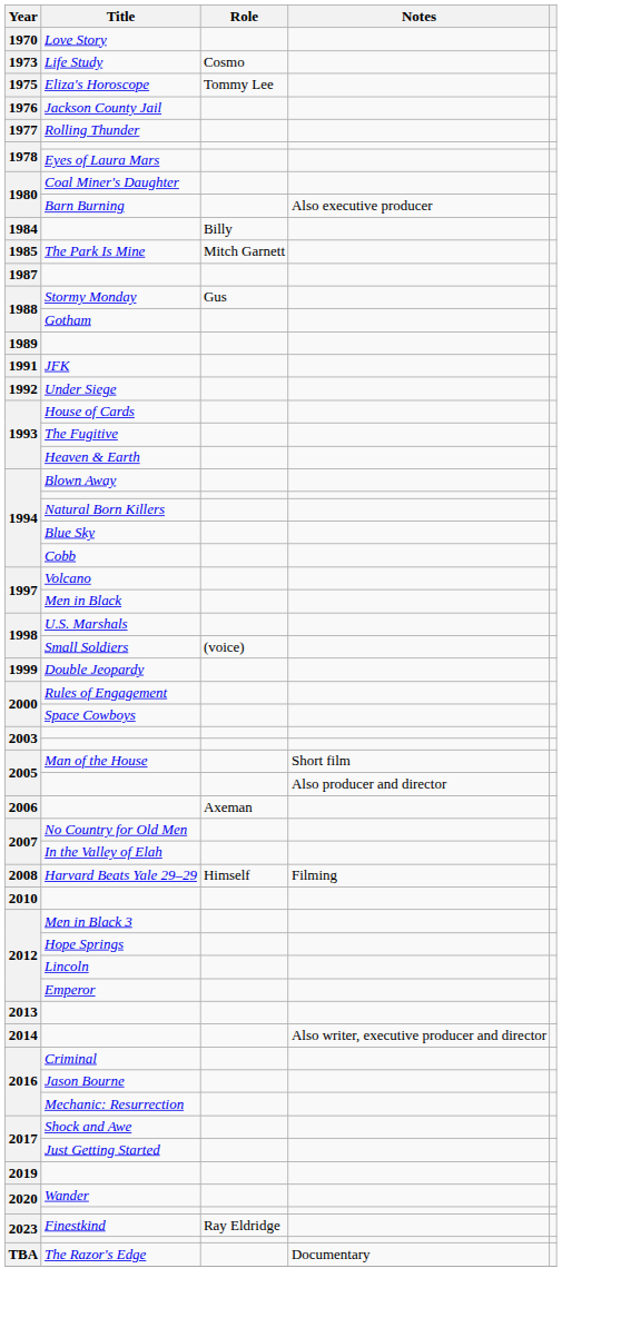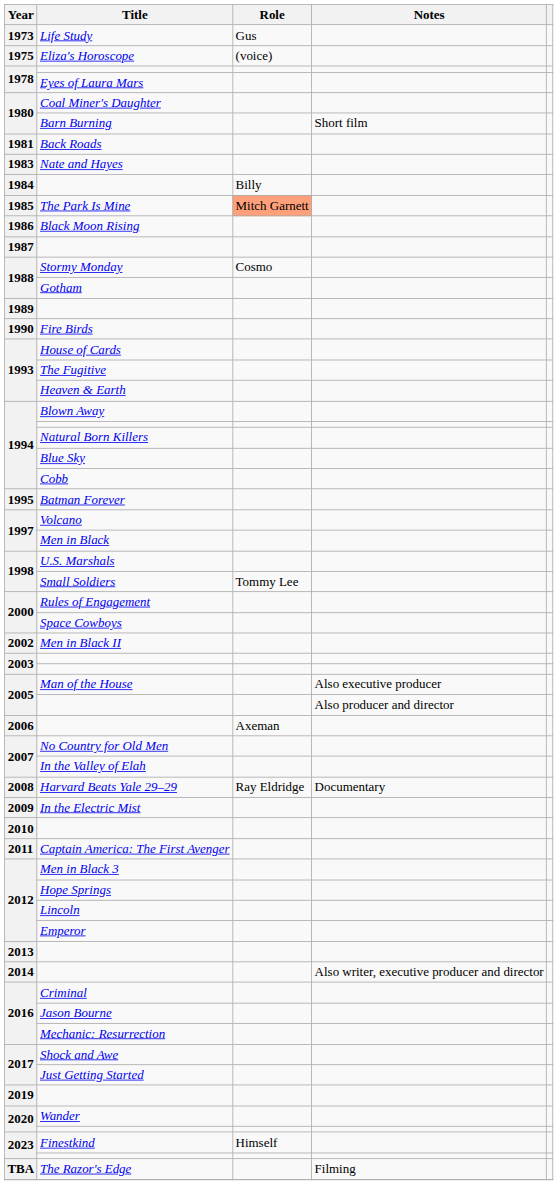 <table class="wikitable plainrowheaders sortable" style="margin-right: 0;">
 <tr>
 <th scope="col">Year</th>
 <th scope="col">Title</th>
 <th scope="col">Role</th>
 <th scope="col" class="unsortable">Notes</th>
 <th scope="col" class="unsortable"></th>
 </tr>
 <tr>
-<th scope="row">1970</th>
-<td><em><a href='#'>Love Story</a></em></td>
-<td></td>
-<td></td>
-<td style="text-align: center;"></td>
-</tr>
-<tr>
 <th scope="row">1973</th>
 <td><em><a href='#'>Life Study</a></em></td>
-<td>Cosmo</td>
+<td>Gus</td>
 <td></td>
 <td style="text-align: center;"></td>
 </tr>
 <tr>
 <th scope="row">1975</th>
 <td><em><a href='#'>Eliza's Horoscope</a></em></td>
-<td>Tommy Lee</td>
-<td></td>
-<td style="text-align: center;"></td>
-</tr>
-<tr>
-<th scope="row">1976</th>
-<td><em><a href='#'>Jackson County Jail</a></em></td>
-<td></td>
-<td></td>
-<td style="text-align: center;"></td>
-</tr>
-<tr>
-<th scope="row">1977</th>
-<td><em><a href='#'>Rolling Thunder</a></em></td>
-<td></td>
+<td> (voice)</td>
 <td></td>
 <td style="text-align: center;"></td>
 </tr>
 <tr>
 <th rowspan="2" scope="row">1978</th>
 <td><em></em></td>
 <td></td>
 <td></td>
 <td style="text-align: center;"></td>
 </tr>
 <tr>
 <td><em><a href='#'>Eyes of Laura Mars</a></em></td>
 <td></td>
 <td></td>
 <td style="text-align: center;"></td>
 </tr>
 <tr>
 <th rowspan="2" scope="row">1980</th>
 <td><em><a href='#'>Coal Miner's Daughter</a></em></td>
 <td></td>
 <td></td>
 <td style="text-align: center;"></td>
 </tr>
 <tr>
 <td><em><a href='#'>Barn Burning</a></em></td>
 <td></td>
-<td>Also executive producer</td>
+<td>Short film</td>
+<td style="text-align: center;"></td>
+</tr>
+<tr>
+<th scope="row">1981</th>
+<td><em><a href='#'>Back Roads</a></em></td>
+<td></td>
+<td></td>
+<td style="text-align: center;"></td>
+</tr>
+<tr>
+<th scope="row">1983</th>
+<td><em><a href='#'>Nate and Hayes</a></em></td>
+<td></td>
+<td></td>
 <td style="text-align: center;"></td>
 </tr>
 <tr>
 <th scope="row">1984</th>
 <td><em></em></td>
 <td>Billy</td>
 <td></td>
 <td style="text-align: center;"></td>
 </tr>
 <tr>
 <th scope="row">1985</th>
 <td><em><a href='#'>The Park Is Mine</a></em></td>
-<td>Mitch Garnett</td>
+<td style="background: lightsalmon;">Mitch Garnett</td>
 <td></td>
+</tr>
+<tr>
+<th rowspan="1" scope="row">1986</th>
+<td><em><a href='#'>Black Moon Rising</a></em></td>
+<td></td>
+<td></td>
+<td style="text-align: center;"></td>
 </tr>
 <tr>
 <th scope="row">1987</th>
 <td><em></em></td>
 <td></td>
 <td></td>
 <td style="text-align: center;"></td>
 </tr>
 <tr>
 <th rowspan="2"  scope="row">1988</th>
 <td><em><a href='#'>Stormy Monday</a></em></td>
-<td>Gus</td>
+<td>Cosmo</td>
 <td></td>
 <td style="text-align: center;"></td>
 </tr>
 <tr>
 <td><em><a href='#'>Gotham</a></em></td>
 <td></td>
 <td></td>
 <td style="text-align: center;"></td>
 </tr>
 <tr>
 <th scope="row">1989</th>
 <td><em></em></td>
 <td></td>
 <td></td>
 <td style="text-align: center;"></td>
 </tr>
 <tr>
-<th scope="row">1991</th>
-<td><em><a href='#'>JFK</a></em></td>
-<td></td>
-<td></td>
-<td style="text-align: center;"></td>
-</tr>
-<tr>
-<th scope="row">1992</th>
-<td><em><a href='#'>Under Siege</a></em></td>
+<th scope="row">1990</th>
+<td><em><a href='#'>Fire Birds</a></em></td>
 <td></td>
 <td></td>
 <td style="text-align: center;"></td>
 </tr>
 <tr>
 <th rowspan="3" scope="row">1993</th>
 <td><em><a href='#'>House of Cards</a></em></td>
 <td></td>
 <td></td>
 <td style="text-align: center;"></td>
 </tr>
 <tr>
 <td><em><a href='#'>The Fugitive</a></em></td>
 <td></td>
 <td></td>
 <td style="text-align: center;"></td>
 </tr>
 <tr>
 <td><em><a href='#'>Heaven & Earth</a></em></td>
 <td></td>
 <td></td>
 <td style="text-align: center;"></td>
 </tr>
 <tr>
 <th rowspan="5" scope="row">1994</th>
 <td><em><a href='#'>Blown Away</a></em></td>
 <td></td>
 <td></td>
 <td style="text-align: center;"></td>
 </tr>
 <tr>
 <td><em></em></td>
 <td></td>
 <td></td>
 <td style="text-align: center;"></td>
 </tr>
 <tr>
 <td><em><a href='#'>Natural Born Killers</a></em></td>
 <td></td>
 <td></td>
 <td style="text-align: center;"></td>
 </tr>
 <tr>
 <td><em><a href='#'>Blue Sky</a></em></td>
 <td></td>
 <td></td>
 <td style="text-align: center;"></td>
 </tr>
 <tr>
 <td><em><a href='#'>Cobb</a></em></td>
 <td></td>
 <td></td>
 <td style="text-align: center;"></td>
 </tr>
 <tr>
+<th scope="row">1995</th>
+<td><em><a href='#'>Batman Forever</a></em></td>
+<td></td>
+<td></td>
+<td style="text-align: center;"></td>
+</tr>
+<tr>
 <th rowspan="2" scope="row">1997</th>
 <td><em><a href='#'>Volcano</a></em></td>
 <td></td>
 <td></td>
 <td style="text-align: center;"></td>
 </tr>
 <tr>
 <td><em><a href='#'>Men in Black</a></em></td>
 <td></td>
 <td></td>
 <td style="text-align: center;"></td>
 </tr>
 <tr>
 <th rowspan="2" scope="row">1998</th>
 <td><em><a href='#'>U.S. Marshals</a></em></td>
 <td></td>
 <td></td>
 <td style="text-align: center;"></td>
 </tr>
 <tr>
 <td><em><a href='#'>Small Soldiers</a></em></td>
-<td> (voice)</td>
-<td></td>
-<td style="text-align: center;"></td>
-</tr>
-<tr>
-<th scope="row">1999</th>
-<td><em><a href='#'>Double Jeopardy</a></em></td>
-<td></td>
+<td>Tommy Lee</td>
 <td></td>
 <td style="text-align: center;"></td>
 </tr>
 <tr>
 <th rowspan="2" scope="row">2000</th>
 <td><em><a href='#'>Rules of Engagement</a></em></td>
 <td></td>
 <td></td>
 <td style="text-align: center;"></td>
 </tr>
 <tr>
 <td><em><a href='#'>Space Cowboys</a></em></td>
+<td></td>
+<td></td>
+<td style="text-align: center;"></td>
+</tr>
+<tr>
+<th scope="row">2002</th>
+<td><em><a href='#'>Men in Black II</a></em></td>
 <td></td>
 <td></td>
 <td style="text-align: center;"></td>
 </tr>
 <tr>
 <th rowspan="2" scope="row">2003</th>
 <td><em></em></td>
 <td></td>
 <td></td>
 <td style="text-align: center;"></td>
 </tr>
 <tr>
 <td><em></em></td>
 <td></td>
 <td></td>
 <td style="text-align: center;"></td>
 </tr>
 <tr>
 <th rowspan="2" scope="row">2005</th>
 <td><em><a href='#'>Man of the House</a></em></td>
 <td></td>
-<td>Short film</td>
+<td>Also executive producer</td>
 <td style="text-align: center;"></td>
 </tr>
 <tr>
 <td><em></em></td>
 <td></td>
 <td>Also producer and director</td>
 <td style="text-align: center;"></td>
 </tr>
 <tr>
 <th scope="row">2006</th>
 <td><em></em></td>
 <td>Axeman</td>
 <td></td>
 <td style="text-align: center;"></td>
 </tr>
 <tr>
 <th rowspan="2" scope="row">2007</th>
 <td><em><a href='#'>No Country for Old Men</a></em></td>
 <td></td>
 <td></td>
 <td style="text-align: center;"></td>
 </tr>
 <tr>
 <td><em><a href='#'>In the Valley of Elah</a></em></td>
 <td></td>
 <td></td>
 <td style="text-align: center;"></td>
 </tr>
 <tr>
 <th scope="row">2008</th>
 <td><em><a href='#'>Harvard Beats Yale 29–29</a></em></td>
-<td>Himself</td>
-<td>Filming</td>
+<td>Ray Eldridge</td>
+<td>Documentary</td>
+<td style="text-align: center;"></td>
+</tr>
+<tr>
+<th scope="row">2009</th>
+<td><em><a href='#'>In the Electric Mist</a></em></td>
+<td></td>
+<td></td>
 <td style="text-align: center;"></td>
 </tr>
 <tr>
 <th scope="row">2010</th>
 <td><em></em></td>
+<td></td>
+<td></td>
+<td style="text-align: center;"></td>
+</tr>
+<tr>
+<th scope="row">2011</th>
+<td><em><a href='#'>Captain America: The First Avenger</a></em></td>
 <td></td>
 <td></td>
 <td style="text-align: center;"></td>
 </tr>
 <tr>
 <th rowspan="4" scope="row">2012</th>
 <td><em><a href='#'>Men in Black 3</a></em></td>
 <td></td>
 <td></td>
 <td style="text-align: center;"></td>
 </tr>
 <tr>
 <td><em><a href='#'>Hope Springs</a></em></td>
 <td></td>
 <td></td>
 <td style="text-align: center;"></td>
 </tr>
 <tr>
 <td><em><a href='#'>Lincoln</a></em></td>
 <td></td>
 <td></td>
 <td style="text-align: center;"></td>
 </tr>
 <tr>
 <td><em><a href='#'>Emperor</a></em></td>
 <td></td>
 <td></td>
 <td style="text-align: center;"></td>
 </tr>
 <tr>
 <th scope="row">2013</th>
 <td><em></em></td>
 <td></td>
 <td></td>
 <td style="text-align: center;"></td>
 </tr>
 <tr>
 <th scope="row">2014</th>
 <td><em></em></td>
 <td></td>
 <td>Also writer, executive producer and director</td>
 <td style="text-align: center;"></td>
 </tr>
 <tr>
 <th rowspan="3" scope="row">2016</th>
 <td><em><a href='#'>Criminal</a></em></td>
 <td></td>
 <td></td>
 <td style="text-align: center;"></td>
 </tr>
 <tr>
 <td><em><a href='#'>Jason Bourne</a></em></td>
 <td></td>
 <td></td>
 <td style="text-align: center;"></td>
 </tr>
 <tr>
 <td><em><a href='#'>Mechanic: Resurrection</a></em></td>
 <td></td>
 <td></td>
 <td style="text-align: center;"></td>
 </tr>
 <tr>
 <th rowspan="2" scope="row">2017</th>
 <td><em><a href='#'>Shock and Awe</a></em></td>
 <td></td>
 <td></td>
 <td style="text-align: center;"></td>
 </tr>
 <tr>
 <td><em><a href='#'>Just Getting Started</a></em></td>
 <td></td>
 <td></td>
 <td style="text-align: center;"></td>
 </tr>
 <tr>
 <th scope="row">2019</th>
 <td></td>
 <td></td>
 <td></td>
 <td style="text-align: center;"></td>
 </tr>
 <tr>
 <th rowspan="2" scope="row">2020</th>
 <td><em><a href='#'>Wander</a></em></td>
 <td></td>
 <td></td>
 <td style="text-align: center;"></td>
 </tr>
 <tr>
 <td><em></em></td>
 <td></td>
 <td></td>
 <td style="text-align: center;"></td>
 </tr>
 <tr>
 <th rowspan="2" scope="row">2023</th>
 <td><em><a href='#'>Finestkind</a></em></td>
-<td>Ray Eldridge</td>
+<td>Himself</td>
 <td></td>
 <td style="text-align: center;"></td>
 </tr>
 <tr>
 <td></td>
 <td></td>
 <td></td>
 <td style="text-align: center;"></td>
 </tr>
 <tr>
 <th scope="row">TBA</th>
 <td><em><a href='#'>The Razor's Edge</a></em></td>
 <td></td>
-<td>Documentary</td>
+<td>Filming</td>
 <td style="text-align: center;"></td>
 </tr>
 <tr>
 </tr>
 </table>
